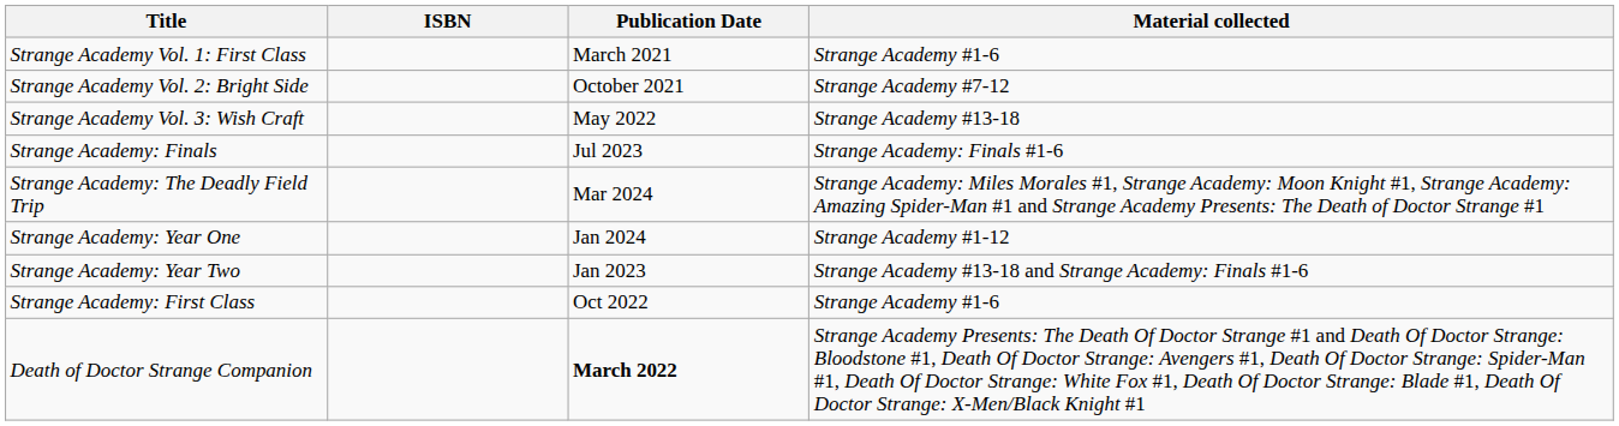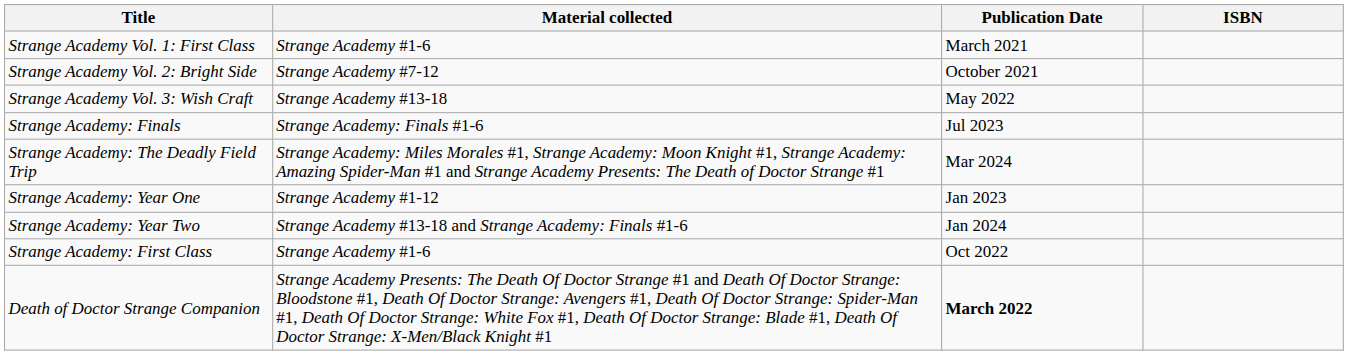 <table class="wikitable" style="text-align:left;" width="100%">
 <tr>
 <th width=20%>Title</th>
+<th width=50%>Material collected</th>
+<th width=15%>Publication Date</th>
 <th width=15%>ISBN</th>
-<th width=15%>Publication Date</th>
-<th width=50%>Material collected</th>
 </tr>
 <tr>
 <td><em>Strange Academy Vol. 1: First Class</em></td>
+<td><em>Strange Academy</em> #1-6</td>
+<td>March 2021</td>
 <td></td>
-<td>March 2021</td>
-<td><em>Strange Academy</em> #1-6</td>
 </tr>
 <tr>
 <td><em>Strange Academy Vol. 2: Bright Side</em></td>
+<td><em>Strange Academy</em> #7-12</td>
+<td>October 2021</td>
 <td></td>
-<td>October 2021</td>
-<td><em>Strange Academy</em> #7-12</td>
 </tr>
 <tr>
 <td><em>Strange Academy Vol. 3: Wish Craft</em></td>
+<td><em>Strange Academy</em> #13-18</td>
+<td>May 2022</td>
 <td></td>
-<td>May 2022</td>
-<td><em>Strange Academy</em> #13-18</td>
 </tr>
 <tr>
 <td><em>Strange Academy: Finals</em></td>
+<td><em>Strange Academy: Finals</em> #1-6</td>
+<td>Jul 2023</td>
 <td></td>
-<td>Jul 2023</td>
-<td><em>Strange Academy: Finals</em> #1-6</td>
 </tr>
 <tr>
 <td><em>Strange Academy: The Deadly Field Trip</em></td>
+<td><em>Strange Academy: Miles Morales</em> #1, <em>Strange Academy: Moon Knight</em> #1, <em>Strange Academy: Amazing Spider-Man</em> #1 and <em>Strange Academy Presents: The Death of Doctor Strange</em> #1</td>
+<td>Mar 2024</td>
 <td></td>
-<td>Mar 2024</td>
-<td><em>Strange Academy: Miles Morales</em> #1, <em>Strange Academy: Moon Knight</em> #1, <em>Strange Academy: Amazing Spider-Man</em> #1 and <em>Strange Academy Presents: The Death of Doctor Strange</em> #1</td>
 </tr>
 <tr>
 <td><em>Strange Academy: Year One</em></td>
+<td><em>Strange Academy</em> #1-12</td>
+<td>Jan 2023</td>
 <td></td>
-<td>Jan 2024</td>
-<td><em>Strange Academy</em> #1-12</td>
 </tr>
 <tr>
 <td><em>Strange Academy: Year Two</em></td>
+<td><em>Strange Academy</em> #13-18 and <em>Strange Academy: Finals</em> #1-6</td>
+<td>Jan 2024</td>
 <td></td>
-<td>Jan 2023</td>
-<td><em>Strange Academy</em> #13-18 and <em>Strange Academy: Finals</em> #1-6</td>
 </tr>
 <tr>
 <td><em>Strange Academy: First Class</em></td>
+<td><em>Strange Academy</em> #1-6</td>
+<td>Oct 2022</td>
 <td></td>
-<td>Oct 2022</td>
-<td><em>Strange Academy</em> #1-6</td>
 </tr>
 <tr>
 <td><em>Death of Doctor Strange Companion</em></td>
+<td><em>Strange Academy Presents: The Death Of Doctor Strange</em> #1 and <em>Death Of Doctor Strange: Bloodstone</em> #1, <em>Death Of Doctor Strange: Avengers</em> #1, <em>Death Of Doctor Strange: Spider-Man</em> #1, <em>Death Of Doctor Strange: White Fox</em> #1, <em>Death Of Doctor Strange: Blade</em> #1, <em>Death Of Doctor Strange: X-Men/Black Knight</em> #1</td>
+<td><strong>March 2022</strong></td>
 <td></td>
-<td><strong>March 2022</strong></td>
-<td><em>Strange Academy Presents: The Death Of Doctor Strange</em> #1 and <em>Death Of Doctor Strange: Bloodstone</em> #1, <em>Death Of Doctor Strange: Avengers</em> #1, <em>Death Of Doctor Strange: Spider-Man</em> #1, <em>Death Of Doctor Strange: White Fox</em> #1, <em>Death Of Doctor Strange: Blade</em> #1, <em>Death Of Doctor Strange: X-Men/Black Knight</em> #1</td>
 </tr>
 </table>
